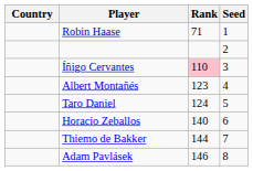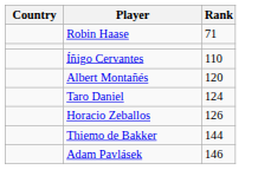 <table class="sortable wikitable">
 <tr>
 <th width="70">Country</th>
 <th width="175">Player</th>
 <th>Rank</th>
-<th>Seed</th>
 </tr>
 <tr>
 <td></td>
 <td><a href='#'>Robin Haase</a></td>
 <td>71</td>
-<td>1</td>
 </tr>
 <tr>
 <td></td>
 <td></td>
 <td></td>
-<td>2</td>
 </tr>
 <tr>
 <td></td>
 <td><a href='#'>Íñigo Cervantes</a></td>
-<td style="background: pink;">110</td>
-<td>3</td>
+<td>110</td>
 </tr>
 <tr>
 <td></td>
 <td><a href='#'>Albert Montañés</a></td>
-<td>123</td>
-<td>4</td>
+<td>120</td>
 </tr>
 <tr>
 <td></td>
 <td><a href='#'>Taro Daniel</a></td>
 <td>124</td>
-<td>5</td>
 </tr>
 <tr>
 <td></td>
 <td><a href='#'>Horacio Zeballos</a></td>
-<td>140</td>
-<td>6</td>
+<td>126</td>
 </tr>
 <tr>
 <td></td>
 <td><a href='#'>Thiemo de Bakker</a></td>
 <td>144</td>
-<td>7</td>
 </tr>
 <tr>
 <td></td>
 <td><a href='#'>Adam Pavlásek</a></td>
 <td>146</td>
-<td>8</td>
 </tr>
 </table>
